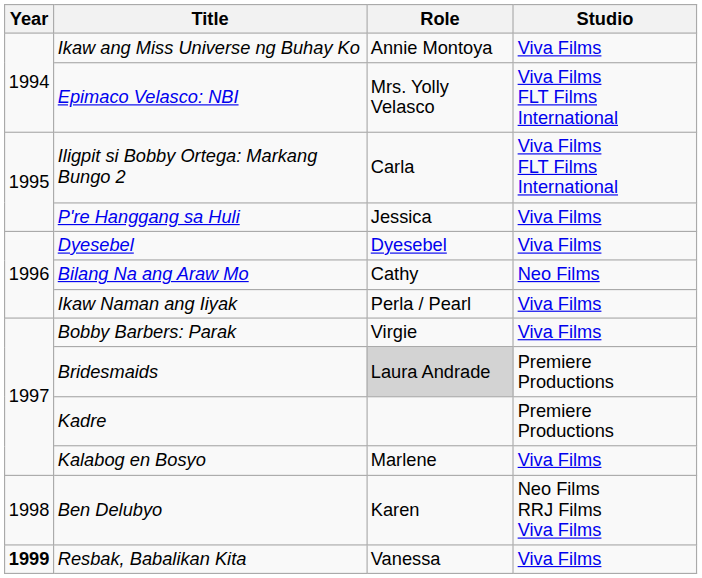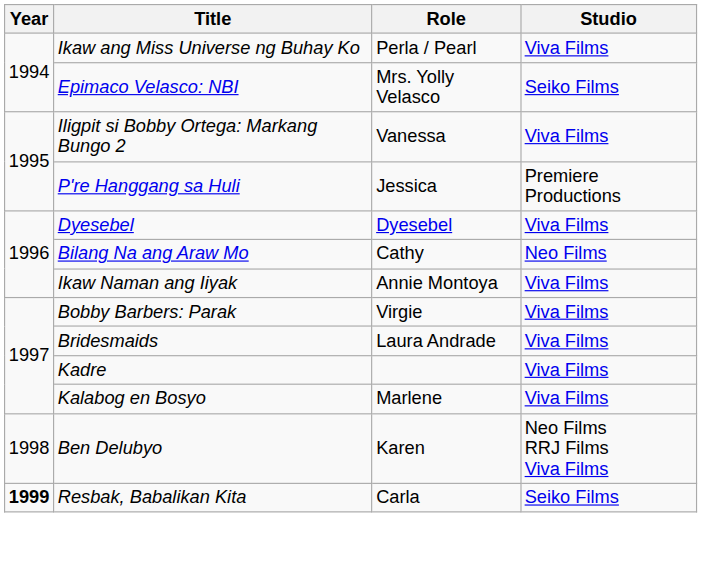 <table class="wikitable sortable">
 <tr>
 <th>Year</th>
 <th>Title</th>
 <th>Role</th>
 <th>Studio</th>
 </tr>
 <tr>
 <td rowspan="2">1994</td>
 <td><em>Ikaw ang Miss Universe ng Buhay Ko</em></td>
-<td>Annie Montoya</td>
+<td>Perla / Pearl</td>
 <td><a href='#'>Viva Films</a> </td>
 </tr>
 <tr>
 <td><em><a href='#'>Epimaco Velasco: NBI</a></em></td>
 <td>Mrs. Yolly Velasco</td>
-<td><a href='#'>Viva Films</a><br><a href='#'>FLT Films International</a> </td>
+<td><a href='#'>Seiko Films</a></td>
 </tr>
 <tr>
 <td rowspan="2">1995</td>
 <td><em>Iligpit si Bobby Ortega: Markang Bungo 2</em></td>
-<td>Carla</td>
-<td><a href='#'>Viva Films</a><br><a href='#'>FLT Films International</a> </td>
+<td>Vanessa</td>
+<td><a href='#'>Viva Films</a> </td>
 </tr>
 <tr>
 <td><em><a href='#'>P're Hanggang sa Huli</a></em></td>
 <td>Jessica</td>
-<td><a href='#'>Viva Films</a> </td>
+<td>Premiere Productions </td>
 </tr>
 <tr>
 <td rowspan="3">1996</td>
 <td><em><a href='#'>Dyesebel</a></em></td>
 <td><a href='#'>Dyesebel</a></td>
 <td><a href='#'>Viva Films</a> </td>
 </tr>
 <tr>
 <td><em><a href='#'>Bilang Na ang Araw Mo</a></em></td>
 <td>Cathy</td>
 <td><a href='#'>Neo Films</a> </td>
 </tr>
 <tr>
 <td><em>Ikaw Naman ang Iiyak</em></td>
-<td>Perla / Pearl</td>
+<td>Annie Montoya</td>
 <td><a href='#'>Viva Films</a> </td>
 </tr>
 <tr>
 <td rowspan="4">1997</td>
 <td><em>Bobby Barbers: Parak</em></td>
 <td>Virgie</td>
 <td><a href='#'>Viva Films</a> </td>
 </tr>
 <tr>
 <td><em>Bridesmaids</em></td>
-<td style="background: lightgrey;">Laura Andrade</td>
-<td>Premiere Productions </td>
+<td>Laura Andrade</td>
+<td><a href='#'>Viva Films</a> </td>
 </tr>
 <tr>
 <td><em>Kadre</em></td>
 <td></td>
-<td>Premiere Productions </td>
+<td><a href='#'>Viva Films</a> </td>
 </tr>
 <tr>
 <td><em>Kalabog en Bosyo</em></td>
 <td>Marlene</td>
 <td><a href='#'>Viva Films</a> </td>
 </tr>
 <tr>
 <td>1998</td>
 <td><em>Ben Delubyo</em></td>
 <td>Karen</td>
 <td>Neo Films<br>RRJ Films<br><a href='#'>Viva Films</a> </td>
 </tr>
 <tr>
 <td><strong>1999</strong></td>
 <td><em>Resbak, Babalikan Kita </em></td>
-<td>Vanessa</td>
-<td><a href='#'>Viva Films</a> </td>
+<td>Carla</td>
+<td><a href='#'>Seiko Films</a></td>
 </tr>
 </table>
